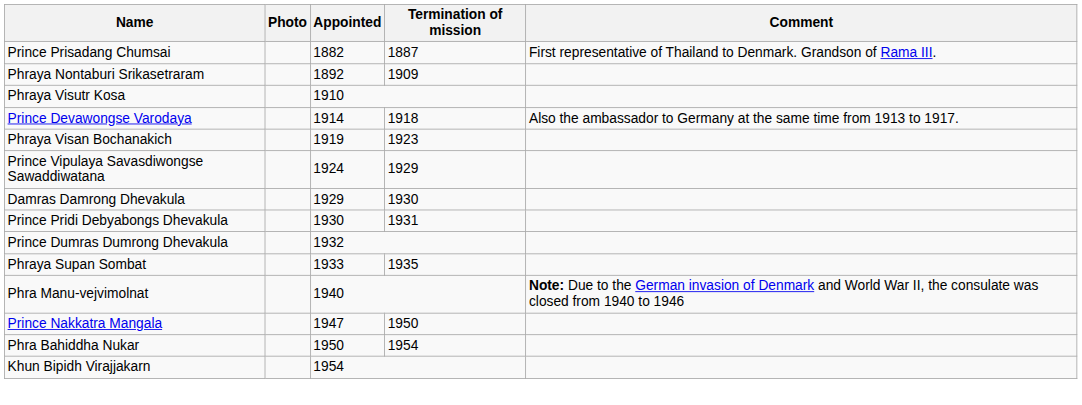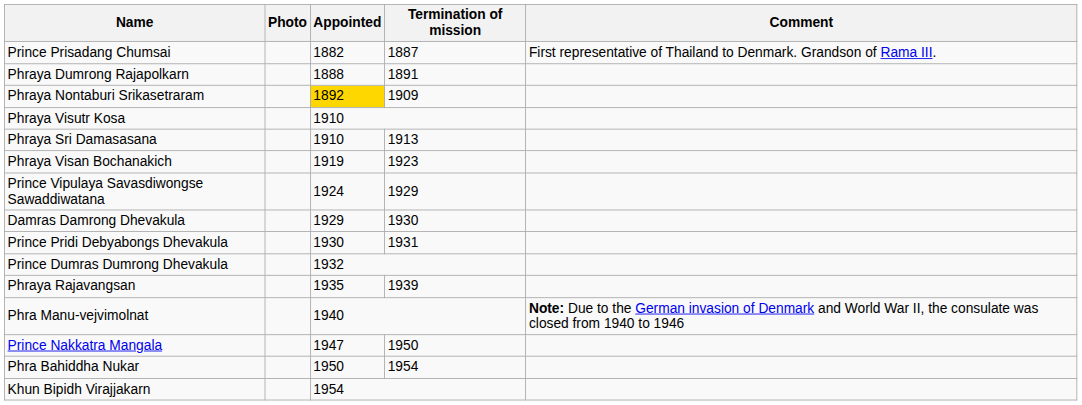 <table class="wikitable">
 <tr>
 <th>Name</th>
 <th>Photo</th>
 <th>Appointed</th>
 <th>Termination of mission</th>
 <th>Comment</th>
 </tr>
 <tr>
 <td>Prince Prisadang Chumsai</td>
 <td></td>
 <td>1882</td>
 <td>1887</td>
 <td>First representative of Thailand to Denmark. Grandson of <a href='#'>Rama III</a>.</td>
 </tr>
 <tr>
+<td>Phraya Dumrong Rajapolkarn</td>
+<td></td>
+<td>1888</td>
+<td>1891</td>
+<td></td>
+</tr>
+<tr>
 <td>Phraya Nontaburi Srikasetraram</td>
 <td></td>
-<td>1892</td>
+<td style="background: gold;">1892</td>
 <td>1909</td>
 <td></td>
 </tr>
 <tr>
 <td>Phraya Visutr Kosa</td>
 <td></td>
 <td colspan="2">1910</td>
 <td></td>
 </tr>
 <tr>
-<td><a href='#'>Prince Devawongse Varodaya</a></td>
+<td>Phraya Sri Damasasana</td>
 <td></td>
-<td>1914</td>
-<td>1918</td>
-<td>Also the ambassador to Germany at the same time from 1913 to 1917.</td>
+<td>1910</td>
+<td>1913</td>
+<td></td>
 </tr>
 <tr>
 <td>Phraya Visan Bochanakich</td>
 <td></td>
 <td>1919</td>
 <td>1923</td>
 <td></td>
 </tr>
 <tr>
 <td>Prince Vipulaya Savasdiwongse Sawaddiwatana</td>
 <td></td>
 <td>1924</td>
 <td>1929</td>
 <td></td>
 </tr>
 <tr>
 <td>Damras Damrong Dhevakula</td>
 <td></td>
 <td>1929</td>
 <td>1930</td>
 <td></td>
 </tr>
 <tr>
 <td>Prince Pridi Debyabongs Dhevakula</td>
 <td></td>
 <td>1930</td>
 <td>1931</td>
 <td></td>
 </tr>
 <tr>
 <td>Prince Dumras Dumrong Dhevakula</td>
 <td></td>
 <td colspan="2">1932</td>
 <td></td>
 </tr>
 <tr>
-<td>Phraya Supan Sombat</td>
+<td>Phraya Rajavangsan</td>
 <td></td>
-<td>1933</td>
 <td>1935</td>
+<td>1939</td>
 <td></td>
 </tr>
 <tr>
 <td>Phra Manu-vejvimolnat</td>
 <td></td>
 <td colspan="2">1940</td>
 <td><strong>Note:</strong> Due to the <a href='#'>German invasion of Denmark</a> and World War II, the consulate was closed from 1940 to 1946</td>
 </tr>
 <tr>
 <td><a href='#'>Prince Nakkatra Mangala</a></td>
 <td></td>
 <td>1947</td>
 <td>1950</td>
 <td></td>
 </tr>
 <tr>
 <td>Phra Bahiddha Nukar</td>
 <td></td>
 <td>1950</td>
 <td>1954</td>
 <td></td>
 </tr>
 <tr>
 <td>Khun Bipidh Virajjakarn</td>
 <td></td>
 <td colspan="2">1954</td>
 <td></td>
 </tr>
 </table>
